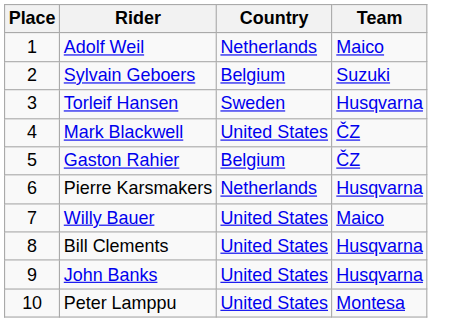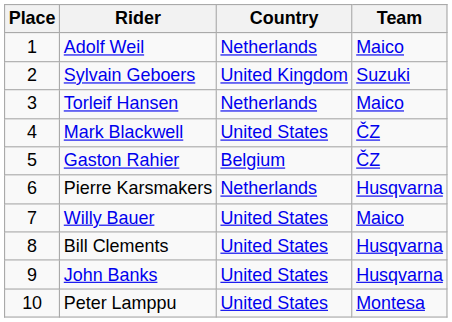 <table class="wikitable">
 <tr>
 <th>Place</th>
 <th>Rider</th>
 <th>Country</th>
 <th>Team</th>
 </tr>
 <tr>
 <td align="center">1</td>
 <td> <a href='#'>Adolf Weil</a></td>
 <td><a href='#'>Netherlands</a></td>
 <td><a href='#'>Maico</a></td>
 </tr>
 <tr>
 <td align="center">2</td>
 <td> <a href='#'>Sylvain Geboers</a></td>
-<td><a href='#'>Belgium</a></td>
+<td><a href='#'>United Kingdom</a></td>
 <td><a href='#'>Suzuki</a></td>
 </tr>
 <tr>
 <td align="center">3</td>
 <td> <a href='#'>Torleif Hansen</a></td>
-<td><a href='#'>Sweden</a></td>
-<td><a href='#'>Husqvarna</a></td>
+<td><a href='#'>Netherlands</a></td>
+<td><a href='#'>Maico</a></td>
 </tr>
 <tr>
 <td align="center">4</td>
 <td> <a href='#'>Mark Blackwell</a></td>
 <td><a href='#'>United States</a></td>
 <td><a href='#'>ČZ</a></td>
 </tr>
 <tr>
 <td align="center">5</td>
 <td> <a href='#'>Gaston Rahier</a></td>
 <td><a href='#'>Belgium</a></td>
 <td><a href='#'>ČZ</a></td>
 </tr>
 <tr>
 <td align="center">6</td>
 <td> Pierre Karsmakers</td>
 <td><a href='#'>Netherlands</a></td>
 <td><a href='#'>Husqvarna</a></td>
 </tr>
 <tr>
 <td align="center">7</td>
 <td> <a href='#'>Willy Bauer</a></td>
 <td><a href='#'>United States</a></td>
 <td><a href='#'>Maico</a></td>
 </tr>
 <tr>
 <td align="center">8</td>
 <td> Bill Clements</td>
 <td><a href='#'>United States</a></td>
 <td><a href='#'>Husqvarna</a></td>
 </tr>
 <tr>
 <td align="center">9</td>
 <td> <a href='#'>John Banks</a></td>
 <td><a href='#'>United States</a></td>
 <td><a href='#'>Husqvarna</a></td>
 </tr>
 <tr>
 <td align="center">10</td>
 <td> Peter Lamppu</td>
 <td><a href='#'>United States</a></td>
 <td><a href='#'>Montesa</a></td>
 </tr>
 </table>
